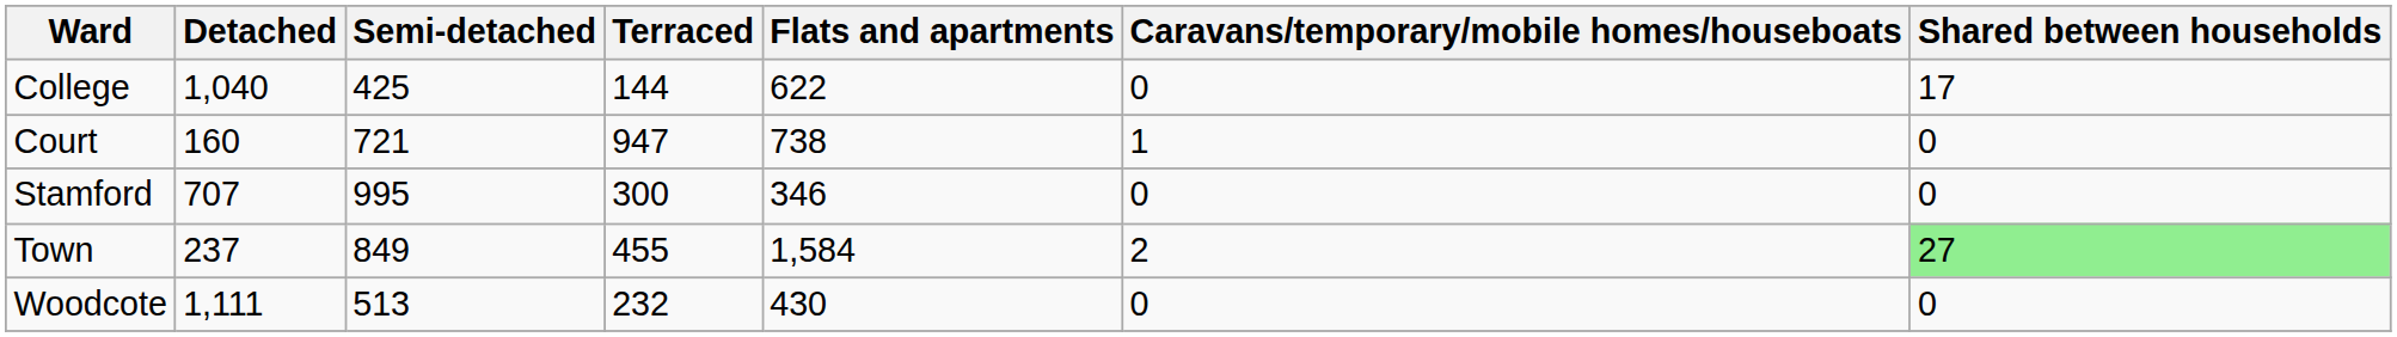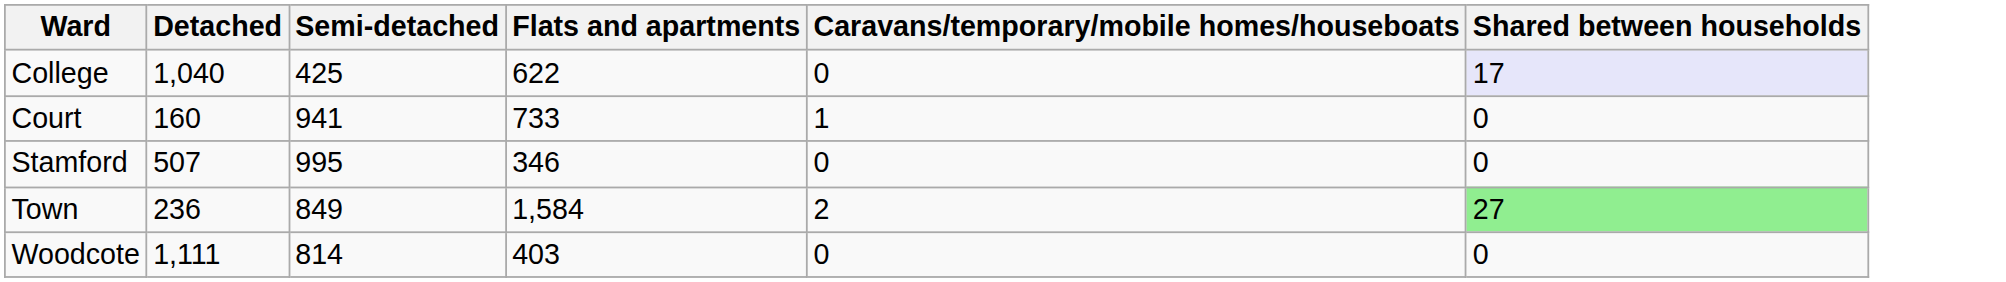 <table class="wikitable">
 <tr>
 <th>Ward</th>
 <th>Detached</th>
 <th>Semi-detached</th>
-<th>Terraced</th>
 <th>Flats and apartments</th>
 <th>Caravans/temporary/mobile homes/houseboats</th>
 <th>Shared between households</th>
 </tr>
 <tr>
 <td>College</td>
 <td>1,040</td>
 <td>425</td>
-<td>144</td>
 <td>622</td>
 <td>0</td>
-<td>17</td>
+<td style="background: lavender;">17</td>
 </tr>
 <tr>
 <td>Court</td>
 <td>160</td>
-<td>721</td>
-<td>947</td>
-<td>738</td>
+<td>941</td>
+<td>733</td>
 <td>1</td>
 <td>0</td>
 </tr>
 <tr>
 <td>Stamford</td>
-<td>707</td>
+<td>507</td>
 <td>995</td>
-<td>300</td>
 <td>346</td>
 <td>0</td>
 <td>0</td>
 </tr>
 <tr>
 <td>Town</td>
-<td>237</td>
+<td>236</td>
 <td>849</td>
-<td>455</td>
 <td>1,584</td>
 <td>2</td>
 <td style="background: lightgreen;">27</td>
 </tr>
 <tr>
 <td>Woodcote</td>
 <td>1,111</td>
-<td>513</td>
-<td>232</td>
-<td>430</td>
+<td>814</td>
+<td>403</td>
 <td>0</td>
 <td>0</td>
 </tr>
 </table>
